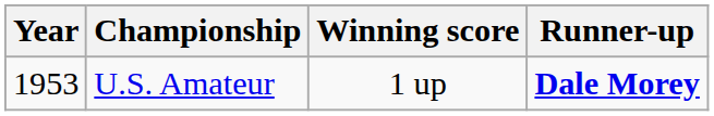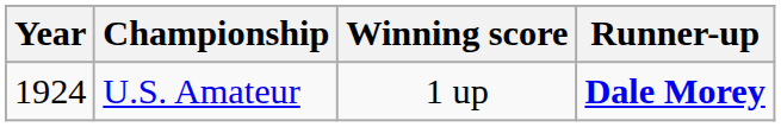 <table class="wikitable">
 <tr>
 <th>Year</th>
 <th>Championship</th>
 <th>Winning score</th>
 <th>Runner-up</th>
 </tr>
 <tr>
-<td>1953</td>
+<td>1924</td>
 <td><a href='#'>U.S. Amateur</a></td>
 <td align=center>1 up</td>
 <td><strong> <a href='#'>Dale Morey</a></strong></td>
 </tr>
 </table>
